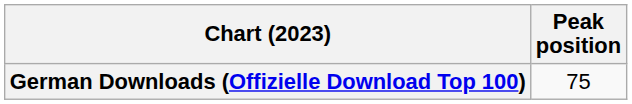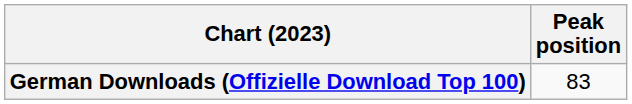 <table class="wikitable plainrowheaders">
 <tr>
 <th scope="col">Chart (2023)</th>
 <th scope="col">Peak<br>position</th>
 </tr>
 <tr>
 <th scope="row">German Downloads (<a href='#'>Offizielle Download Top 100</a>)</th>
-<td style="text-align:center;">75</td>
+<td style="text-align:center;">83</td>
 </tr>
 </table>
